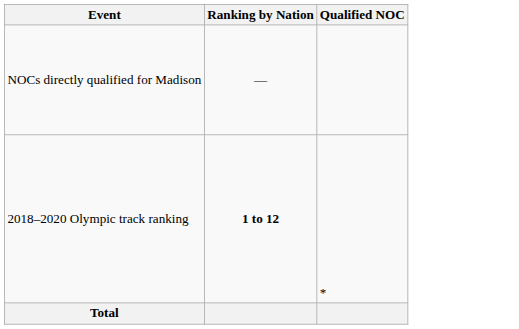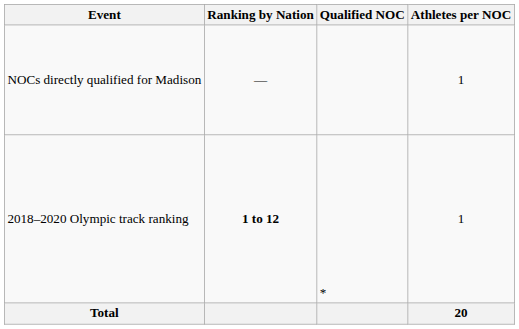 <table class="wikitable">
 <tr>
 <th>Event</th>
 <th>Ranking by Nation</th>
 <th>Qualified NOC</th>
+<th>Athletes per NOC</th>
 </tr>
 <tr>
 <td>NOCs directly qualified for Madison</td>
 <td align=center>—</td>
 <td><br><br><br><br><br><br><br></td>
+<td style="text-align:center;">1</td>
 </tr>
 <tr>
 <td>2018–2020 Olympic track ranking</td>
 <td style="text-align:center;"><strong>1 to 12</strong></td>
 <td><br><br><br> <br><br><br><br><br><br><br>*<br></td>
+<td align=center>1</td>
 </tr>
 <tr>
 <th>Total</th>
 <th></th>
 <th></th>
+<th>20</th>
 </tr>
 </table>
